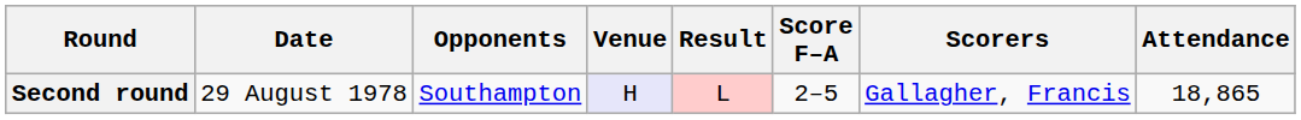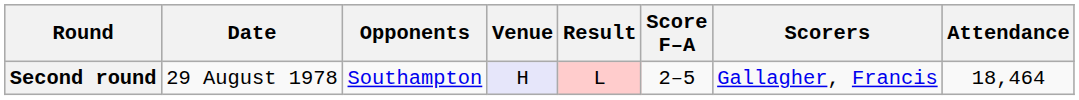 <table class="wikitable plainrowheaders" style="text-align:center">
 <tr>
 <th scope="col">Round</th>
 <th scope="col">Date</th>
 <th scope="col">Opponents</th>
 <th scope="col">Venue</th>
 <th scope="col">Result</th>
 <th scope="col">Score<br>F–A</th>
 <th scope="col">Scorers</th>
 <th scope="col">Attendance</th>
 </tr>
 <tr>
 <th scope="row">Second round</th>
 <td align="left">29 August 1978</td>
 <td align="left"><a href='#'>Southampton</a></td>
 <td style="background: lavender;">H</td>
 <td style="background:#fcc">L</td>
 <td>2–5</td>
 <td align="left"><a href='#'>Gallagher</a>, <a href='#'>Francis</a></td>
-<td>18,865</td>
+<td>18,464</td>
 </tr>
 </table>
